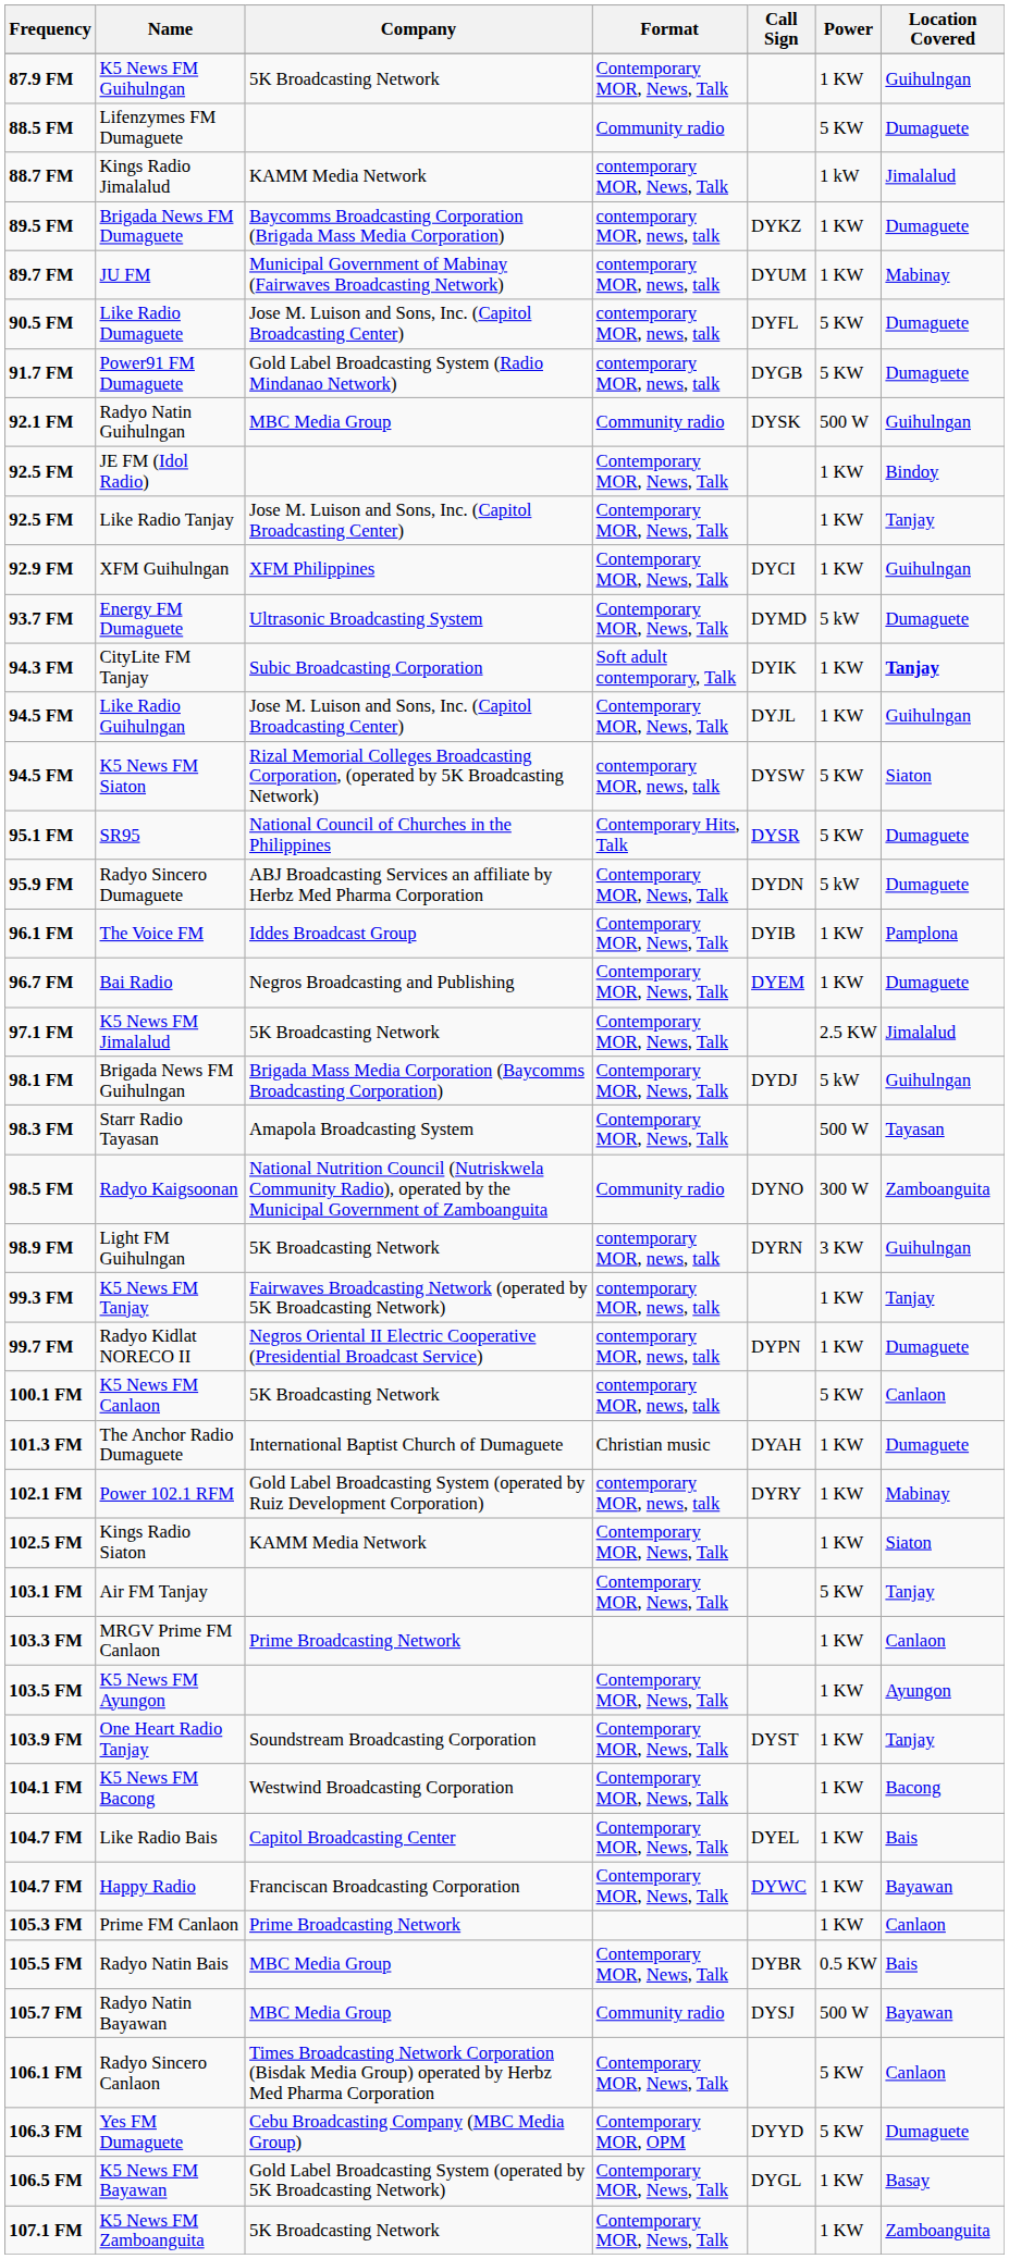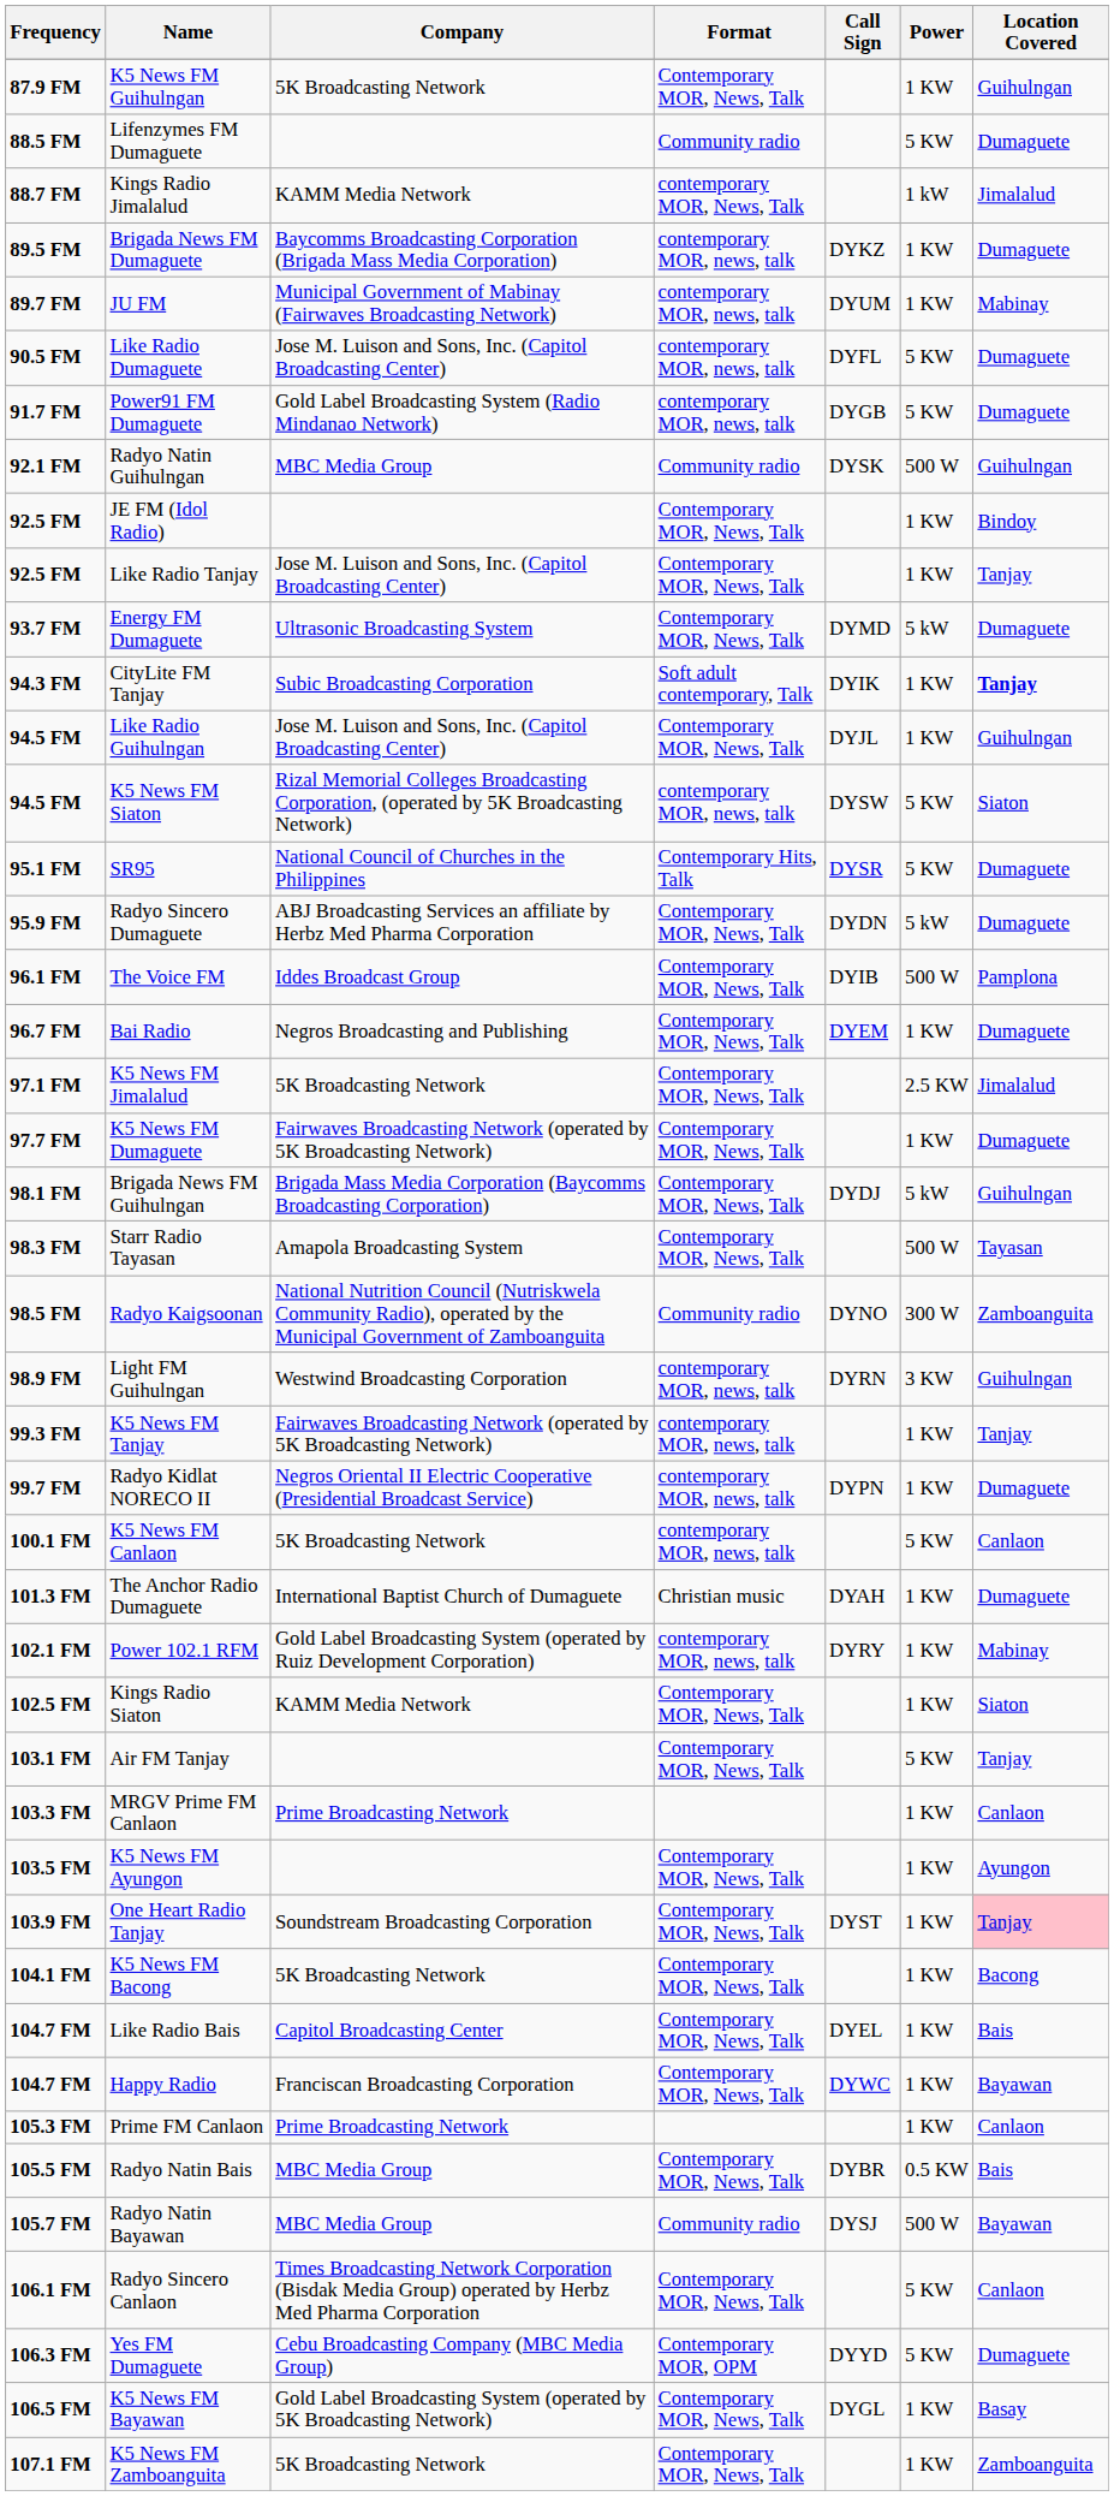 <table class="sortable wikitable" style="width:100%">
 <tr>
 <th>Frequency</th>
 <th>Name</th>
 <th>Company</th>
 <th>Format</th>
 <th>Call Sign</th>
 <th>Power</th>
 <th>Location Covered</th>
 </tr>
 <tr>
 </tr>
 <tr>
 <td><strong>87.9 FM</strong></td>
 <td><a href='#'>K5 News FM Guihulngan</a></td>
 <td>5K Broadcasting Network</td>
 <td><a href='#'>Contemporary MOR</a>, <a href='#'>News</a>, <a href='#'>Talk</a></td>
 <td></td>
 <td>1 KW</td>
 <td><a href='#'>Guihulngan</a></td>
 </tr>
 <tr>
 <td><strong>88.5 FM</strong></td>
 <td>Lifenzymes FM Dumaguete</td>
 <td></td>
 <td><a href='#'>Community radio</a></td>
 <td></td>
 <td>5 KW</td>
 <td><a href='#'>Dumaguete</a></td>
 </tr>
 <tr>
 <td><strong>88.7 FM</strong></td>
 <td>Kings Radio Jimalalud</td>
 <td>KAMM Media Network</td>
 <td><a href='#'>contemporary MOR</a>, <a href='#'>News</a>, <a href='#'>Talk</a></td>
 <td></td>
 <td>1 kW</td>
 <td><a href='#'>Jimalalud</a></td>
 </tr>
 <tr>
 <td><strong>89.5 FM</strong></td>
 <td><a href='#'>Brigada News FM Dumaguete</a></td>
 <td><a href='#'>Baycomms Broadcasting Corporation</a> (<a href='#'>Brigada Mass Media Corporation</a>)</td>
 <td><a href='#'>contemporary MOR</a>, <a href='#'>news</a>, <a href='#'>talk</a></td>
 <td>DYKZ</td>
 <td>1 KW</td>
 <td><a href='#'>Dumaguete</a></td>
 </tr>
 <tr>
 <td><strong>89.7 FM</strong></td>
 <td><a href='#'>JU FM</a></td>
 <td><a href='#'>Municipal Government of Mabinay</a> (<a href='#'>Fairwaves Broadcasting Network</a>)</td>
 <td><a href='#'>contemporary MOR</a>, <a href='#'>news</a>, <a href='#'>talk</a></td>
 <td>DYUM</td>
 <td>1 KW</td>
 <td><a href='#'>Mabinay</a></td>
 </tr>
 <tr>
 <td><strong>90.5 FM</strong></td>
 <td><a href='#'>Like Radio Dumaguete</a></td>
 <td>Jose M. Luison and Sons, Inc. (<a href='#'>Capitol Broadcasting Center</a>)</td>
 <td><a href='#'>contemporary MOR</a>, <a href='#'>news</a>, <a href='#'>talk</a></td>
 <td>DYFL</td>
 <td>5 KW</td>
 <td><a href='#'>Dumaguete</a></td>
 </tr>
 <tr>
 <td><strong>91.7 FM</strong></td>
 <td><a href='#'>Power91 FM Dumaguete</a></td>
 <td>Gold Label Broadcasting System (<a href='#'>Radio Mindanao Network</a>)</td>
 <td><a href='#'>contemporary MOR</a>, <a href='#'>news</a>, <a href='#'>talk</a></td>
 <td>DYGB</td>
 <td>5 KW</td>
 <td><a href='#'>Dumaguete</a></td>
 </tr>
 <tr>
 <td><strong>92.1 FM</strong></td>
 <td>Radyo Natin Guihulngan</td>
 <td><a href='#'>MBC Media Group</a></td>
 <td><a href='#'>Community radio</a></td>
 <td>DYSK</td>
 <td>500 W</td>
 <td><a href='#'>Guihulngan</a></td>
 </tr>
 <tr>
 <td><strong>92.5 FM</strong></td>
 <td>JE FM (<a href='#'>Idol Radio</a>)</td>
 <td></td>
 <td><a href='#'>Contemporary MOR</a>, <a href='#'>News</a>, <a href='#'>Talk</a></td>
 <td></td>
 <td>1 KW</td>
 <td><a href='#'>Bindoy</a></td>
 </tr>
 <tr>
 <td><strong>92.5 FM</strong></td>
 <td>Like Radio Tanjay</td>
 <td>Jose M. Luison and Sons, Inc. (<a href='#'>Capitol Broadcasting Center</a>)</td>
 <td><a href='#'>Contemporary MOR</a>, <a href='#'>News</a>, <a href='#'>Talk</a></td>
 <td></td>
 <td>1 KW</td>
 <td><a href='#'>Tanjay</a></td>
 </tr>
 <tr>
-<td><strong>92.9 FM</strong></td>
-<td>XFM Guihulngan</td>
-<td><a href='#'>XFM Philippines</a></td>
-<td><a href='#'>Contemporary MOR</a>, <a href='#'>News</a>, <a href='#'>Talk</a></td>
-<td>DYCI</td>
-<td>1 KW</td>
-<td><a href='#'>Guihulngan</a></td>
-</tr>
-<tr>
 <td><strong>93.7 FM</strong></td>
 <td><a href='#'>Energy FM Dumaguete</a></td>
 <td><a href='#'>Ultrasonic Broadcasting System</a></td>
 <td><a href='#'>Contemporary MOR</a>, <a href='#'>News</a>, <a href='#'>Talk</a></td>
 <td>DYMD</td>
 <td>5 kW</td>
 <td><a href='#'>Dumaguete</a></td>
 </tr>
 <tr>
 <td><strong>94.3 FM</strong></td>
 <td>CityLite FM Tanjay</td>
 <td><a href='#'>Subic Broadcasting Corporation</a></td>
 <td><a href='#'>Soft adult contemporary</a>, <a href='#'>Talk</a></td>
 <td>DYIK</td>
 <td>1 KW</td>
 <td><strong><a href='#'>Tanjay</a></strong></td>
 </tr>
 <tr>
 <td><strong>94.5 FM</strong></td>
 <td><a href='#'>Like Radio Guihulngan</a></td>
 <td>Jose M. Luison and Sons, Inc. (<a href='#'>Capitol Broadcasting Center</a>)</td>
 <td><a href='#'>Contemporary MOR</a>, <a href='#'>News</a>, <a href='#'>Talk</a></td>
 <td>DYJL</td>
 <td>1 KW</td>
 <td><a href='#'>Guihulngan</a></td>
 </tr>
 <tr>
 <td><strong>94.5 FM</strong></td>
 <td><a href='#'>K5 News FM Siaton</a></td>
 <td><a href='#'>Rizal Memorial Colleges Broadcasting Corporation</a>, (operated by 5K Broadcasting Network)</td>
 <td><a href='#'>contemporary MOR</a>, <a href='#'>news</a>, <a href='#'>talk</a></td>
 <td>DYSW</td>
 <td>5 KW</td>
 <td><a href='#'>Siaton</a></td>
 </tr>
 <tr>
 <td><strong>95.1 FM</strong></td>
 <td><a href='#'>SR95</a></td>
 <td><a href='#'>National Council of Churches in the Philippines</a></td>
 <td><a href='#'>Contemporary Hits</a>, <a href='#'>Talk</a></td>
 <td><a href='#'>DYSR</a></td>
 <td>5 KW</td>
 <td><a href='#'>Dumaguete</a></td>
 </tr>
 <tr>
 <td><strong>95.9 FM</strong></td>
 <td>Radyo Sincero Dumaguete</td>
 <td>ABJ Broadcasting Services an affiliate by Herbz Med Pharma Corporation</td>
 <td><a href='#'>Contemporary MOR</a>, <a href='#'>News</a>, <a href='#'>Talk</a></td>
 <td>DYDN</td>
 <td>5 kW</td>
 <td><a href='#'>Dumaguete</a></td>
 </tr>
 <tr>
 <td><strong>96.1 FM</strong></td>
 <td><a href='#'>The Voice FM</a></td>
 <td><a href='#'>Iddes Broadcast Group</a></td>
 <td><a href='#'>Contemporary MOR</a>, <a href='#'>News</a>, <a href='#'>Talk</a></td>
 <td>DYIB</td>
-<td>1 KW</td>
+<td>500 W</td>
 <td><a href='#'>Pamplona</a></td>
 </tr>
 <tr>
 <td><strong>96.7 FM</strong></td>
 <td><a href='#'>Bai Radio</a></td>
 <td>Negros Broadcasting and Publishing</td>
 <td><a href='#'>Contemporary MOR</a>, <a href='#'>News</a>, <a href='#'>Talk</a></td>
 <td><a href='#'>DYEM</a></td>
 <td>1 KW</td>
 <td><a href='#'>Dumaguete</a></td>
 </tr>
 <tr>
 <td><strong>97.1 FM</strong></td>
 <td><a href='#'>K5 News FM Jimalalud</a></td>
 <td>5K Broadcasting Network</td>
 <td><a href='#'>Contemporary MOR</a>, <a href='#'>News</a>, <a href='#'>Talk</a></td>
 <td></td>
 <td>2.5 KW</td>
 <td><a href='#'>Jimalalud</a></td>
+</tr>
+<tr>
+<td><strong>97.7 FM</strong></td>
+<td><a href='#'>K5 News FM Dumaguete</a></td>
+<td><a href='#'>Fairwaves Broadcasting Network</a> (operated by 5K Broadcasting Network)</td>
+<td><a href='#'>Contemporary MOR</a>, <a href='#'>News</a>, <a href='#'>Talk</a></td>
+<td></td>
+<td>1 KW</td>
+<td><a href='#'>Dumaguete</a></td>
 </tr>
 <tr>
 <td><strong>98.1 FM</strong></td>
 <td>Brigada News FM Guihulngan</td>
 <td><a href='#'>Brigada Mass Media Corporation</a> (<a href='#'>Baycomms Broadcasting Corporation</a>)</td>
 <td><a href='#'>Contemporary MOR</a>, <a href='#'>News</a>, <a href='#'>Talk</a></td>
 <td>DYDJ</td>
 <td>5 kW</td>
 <td><a href='#'>Guihulngan</a></td>
 </tr>
 <tr>
 <td><strong>98.3 FM</strong></td>
 <td>Starr Radio Tayasan</td>
 <td>Amapola Broadcasting System</td>
 <td><a href='#'>Contemporary MOR</a>, <a href='#'>News</a>, <a href='#'>Talk</a></td>
 <td></td>
 <td>500 W</td>
 <td><a href='#'>Tayasan</a></td>
 </tr>
 <tr>
 <td><strong>98.5 FM</strong></td>
 <td><a href='#'>Radyo Kaigsoonan</a></td>
 <td><a href='#'>National Nutrition Council</a> (<a href='#'>Nutriskwela Community Radio</a>), operated by the <a href='#'>Municipal Government of Zamboanguita</a></td>
 <td><a href='#'>Community radio</a></td>
 <td>DYNO</td>
 <td>300 W</td>
 <td><a href='#'>Zamboanguita</a></td>
 </tr>
 <tr>
 <td><strong>98.9 FM</strong></td>
 <td DYRN-FM>Light FM Guihulngan</td>
-<td>5K Broadcasting Network</td>
+<td>Westwind Broadcasting Corporation</td>
 <td><a href='#'>contemporary MOR</a>, <a href='#'>news</a>, <a href='#'>talk</a></td>
 <td>DYRN</td>
 <td>3 KW</td>
 <td><a href='#'>Guihulngan</a></td>
 </tr>
 <tr>
 <td><strong>99.3 FM</strong></td>
 <td><a href='#'>K5 News FM Tanjay</a></td>
 <td><a href='#'>Fairwaves Broadcasting Network</a> (operated by 5K Broadcasting Network)</td>
 <td><a href='#'>contemporary MOR</a>, <a href='#'>news</a>, <a href='#'>talk</a></td>
 <td></td>
 <td>1 KW</td>
 <td><a href='#'>Tanjay</a></td>
 </tr>
 <tr>
 <td><strong>99.7 FM</strong></td>
 <td>Radyo Kidlat NORECO II</td>
 <td><a href='#'>Negros Oriental II Electric Cooperative</a> (<a href='#'>Presidential Broadcast Service</a>)</td>
 <td><a href='#'>contemporary MOR</a>, <a href='#'>news</a>, <a href='#'>talk</a></td>
 <td>DYPN</td>
 <td>1 KW</td>
 <td><a href='#'>Dumaguete</a></td>
 </tr>
 <tr>
 <td><strong>100.1 FM</strong></td>
 <td><a href='#'>K5 News FM Canlaon</a></td>
 <td>5K Broadcasting Network</td>
 <td><a href='#'>contemporary MOR</a>, <a href='#'>news</a>, <a href='#'>talk</a></td>
 <td></td>
 <td>5 KW</td>
 <td><a href='#'>Canlaon</a></td>
 </tr>
 <tr>
 <td><strong>101.3 FM</strong></td>
 <td>The Anchor Radio Dumaguete</td>
 <td>International Baptist Church of Dumaguete</td>
 <td>Christian music</td>
 <td>DYAH</td>
 <td>1 KW</td>
 <td><a href='#'>Dumaguete</a></td>
 </tr>
 <tr>
 <td><strong>102.1 FM</strong></td>
 <td><a href='#'>Power 102.1 RFM</a></td>
 <td>Gold Label Broadcasting System (operated by Ruiz Development Corporation)</td>
 <td><a href='#'>contemporary MOR</a>, <a href='#'>news</a>, <a href='#'>talk</a></td>
 <td>DYRY</td>
 <td>1 KW</td>
 <td><a href='#'>Mabinay</a></td>
 </tr>
 <tr>
 <td><strong>102.5 FM</strong></td>
 <td>Kings Radio Siaton</td>
 <td>KAMM Media Network</td>
 <td><a href='#'>Contemporary MOR</a>, <a href='#'>News</a>, <a href='#'>Talk</a></td>
 <td></td>
 <td>1 KW</td>
 <td><a href='#'>Siaton</a></td>
 </tr>
 <tr>
 <td><strong>103.1 FM</strong></td>
 <td>Air FM Tanjay</td>
 <td></td>
 <td><a href='#'>Contemporary MOR</a>, <a href='#'>News</a>, <a href='#'>Talk</a></td>
 <td></td>
 <td>5 KW</td>
 <td><a href='#'>Tanjay</a></td>
 </tr>
 <tr>
 <td><strong>103.3 FM</strong></td>
 <td>MRGV Prime FM Canlaon</td>
 <td><a href='#'>Prime Broadcasting Network</a></td>
 <td></td>
 <td></td>
 <td>1 KW</td>
 <td><a href='#'>Canlaon</a></td>
 </tr>
 <tr>
 <td><strong>103.5 FM</strong></td>
 <td><a href='#'>K5 News FM Ayungon</a></td>
 <td></td>
 <td><a href='#'>Contemporary MOR</a>, <a href='#'>News</a>, <a href='#'>Talk</a></td>
 <td></td>
 <td>1 KW</td>
 <td><a href='#'>Ayungon</a></td>
 </tr>
 <tr>
 <td><strong>103.9 FM</strong></td>
 <td><a href='#'>One Heart Radio Tanjay</a></td>
 <td>Soundstream Broadcasting Corporation</td>
 <td><a href='#'>Contemporary MOR</a>, <a href='#'>News</a>, <a href='#'>Talk</a></td>
 <td>DYST</td>
 <td>1 KW</td>
-<td><a href='#'>Tanjay</a></td>
+<td style="background: pink;"><a href='#'>Tanjay</a></td>
 </tr>
 <tr>
 <td><strong>104.1 FM</strong></td>
 <td><a href='#'>K5 News FM Bacong</a></td>
-<td>Westwind Broadcasting Corporation</td>
+<td>5K Broadcasting Network</td>
 <td><a href='#'>Contemporary MOR</a>, <a href='#'>News</a>, <a href='#'>Talk</a></td>
 <td></td>
 <td>1 KW</td>
 <td><a href='#'>Bacong</a></td>
 </tr>
 <tr>
 <td><strong>104.7 FM</strong></td>
 <td>Like Radio Bais</td>
 <td><a href='#'>Capitol Broadcasting Center</a></td>
 <td><a href='#'>Contemporary MOR</a>, <a href='#'>News</a>, <a href='#'>Talk</a></td>
 <td>DYEL</td>
 <td>1 KW</td>
 <td><a href='#'>Bais</a></td>
 </tr>
 <tr>
 <td><strong>104.7 FM</strong></td>
 <td><a href='#'>Happy Radio</a></td>
 <td>Franciscan Broadcasting Corporation</td>
 <td><a href='#'>Contemporary MOR</a>, <a href='#'>News</a>, <a href='#'>Talk</a></td>
 <td><a href='#'>DYWC</a></td>
 <td>1 KW</td>
 <td><a href='#'>Bayawan</a></td>
 </tr>
 <tr>
 <td><strong>105.3 FM</strong></td>
 <td>Prime FM Canlaon</td>
 <td><a href='#'>Prime Broadcasting Network</a></td>
 <td></td>
 <td></td>
 <td>1 KW</td>
 <td><a href='#'>Canlaon</a></td>
 </tr>
 <tr>
 <td><strong>105.5 FM</strong></td>
 <td>Radyo Natin Bais</td>
 <td><a href='#'>MBC Media Group</a></td>
 <td><a href='#'>Contemporary MOR</a>, <a href='#'>News</a>, <a href='#'>Talk</a></td>
 <td>DYBR</td>
 <td>0.5 KW</td>
 <td><a href='#'>Bais</a></td>
 </tr>
 <tr>
 <td><strong>105.7 FM</strong></td>
 <td>Radyo Natin Bayawan</td>
 <td><a href='#'>MBC Media Group</a></td>
 <td><a href='#'>Community radio</a></td>
 <td>DYSJ</td>
 <td>500 W</td>
 <td><a href='#'>Bayawan</a></td>
 </tr>
 <tr>
 <td><strong>106.1 FM</strong></td>
 <td>Radyo Sincero Canlaon</td>
 <td><a href='#'>Times Broadcasting Network Corporation</a> (Bisdak Media Group) operated by Herbz Med Pharma Corporation</td>
 <td><a href='#'>Contemporary MOR</a>, <a href='#'>News</a>, <a href='#'>Talk</a></td>
 <td></td>
 <td>5 KW</td>
 <td><a href='#'>Canlaon</a></td>
 </tr>
 <tr>
 <td><strong>106.3 FM</strong></td>
 <td><a href='#'>Yes FM Dumaguete</a></td>
 <td><a href='#'>Cebu Broadcasting Company</a> (<a href='#'>MBC Media Group</a>)</td>
 <td><a href='#'>Contemporary MOR</a>, <a href='#'>OPM</a></td>
 <td>DYYD</td>
 <td>5 KW</td>
 <td><a href='#'>Dumaguete</a></td>
 </tr>
 <tr>
 <td><strong>106.5 FM</strong></td>
 <td><a href='#'>K5 News FM Bayawan</a></td>
 <td>Gold Label Broadcasting System (operated by 5K Broadcasting Network)</td>
 <td><a href='#'>Contemporary MOR</a>, <a href='#'>News</a>, <a href='#'>Talk</a></td>
 <td>DYGL</td>
 <td>1 KW</td>
 <td><a href='#'>Basay</a></td>
 </tr>
 <tr>
 <td><strong>107.1 FM</strong></td>
 <td><a href='#'>K5 News FM Zamboanguita</a></td>
 <td>5K Broadcasting Network</td>
 <td><a href='#'>Contemporary MOR</a>, <a href='#'>News</a>, <a href='#'>Talk</a></td>
 <td></td>
 <td>1 KW</td>
 <td><a href='#'>Zamboanguita</a></td>
 </tr>
 <tr>
 </tr>
 </table>
